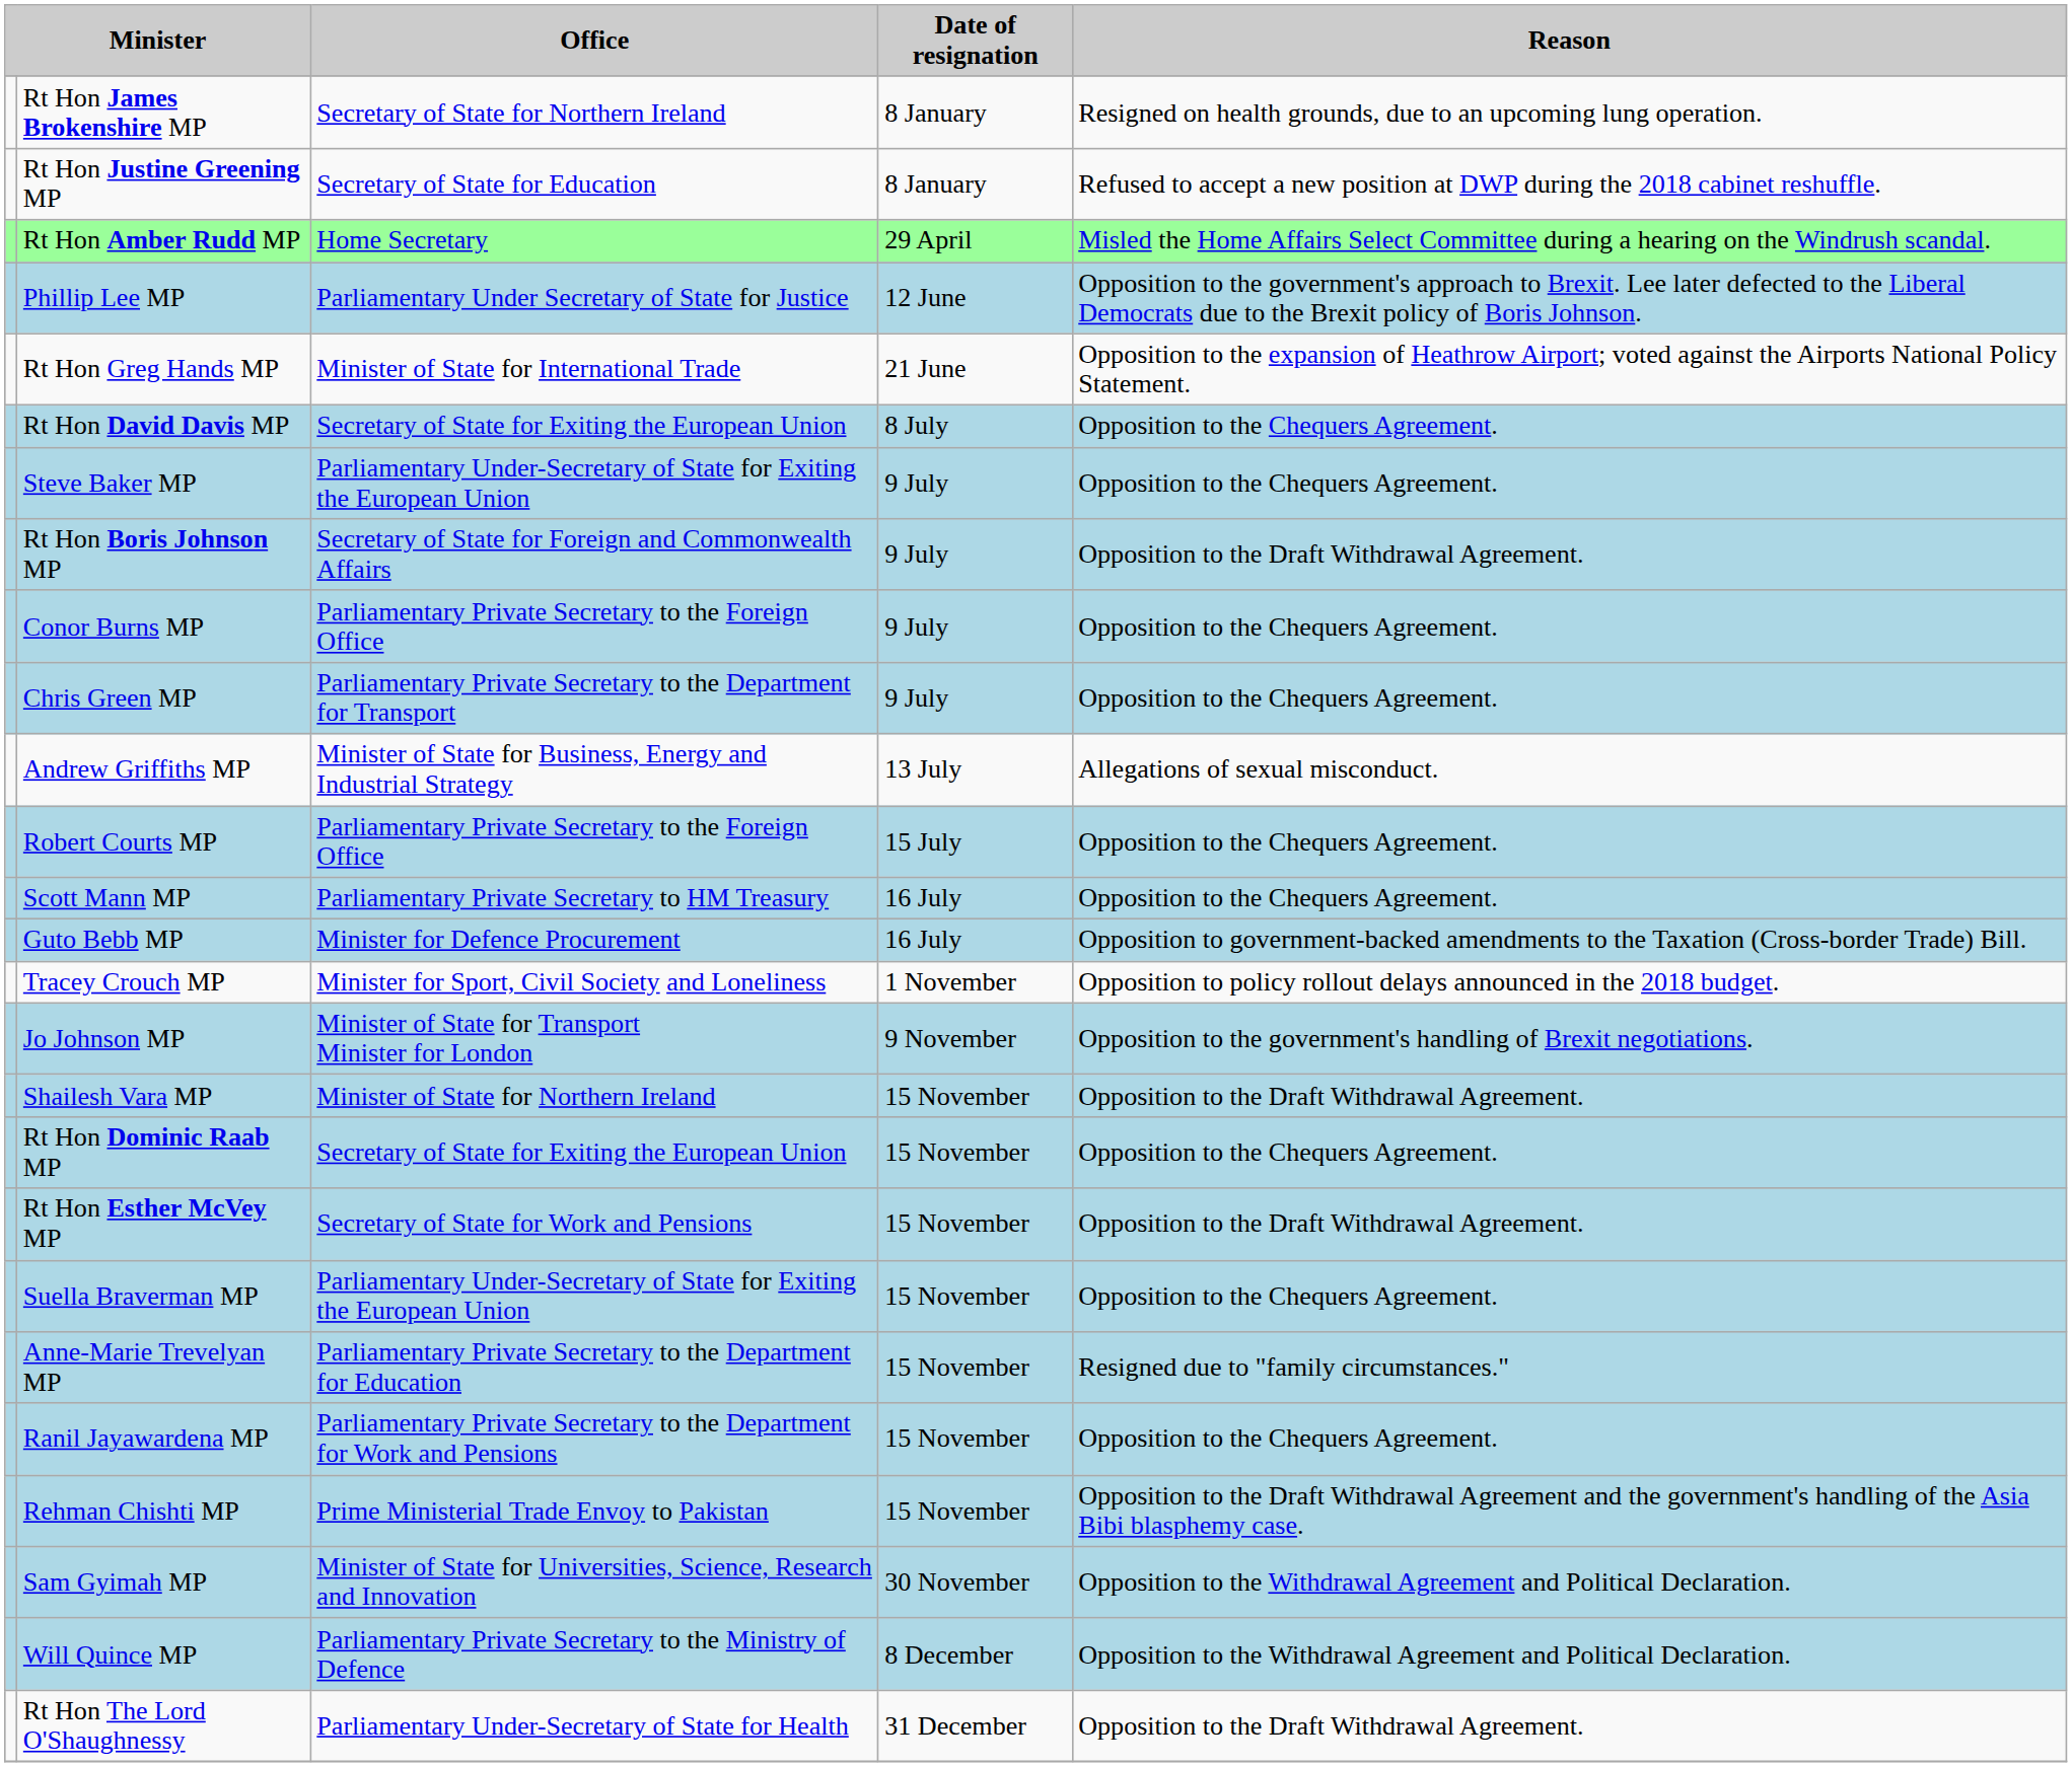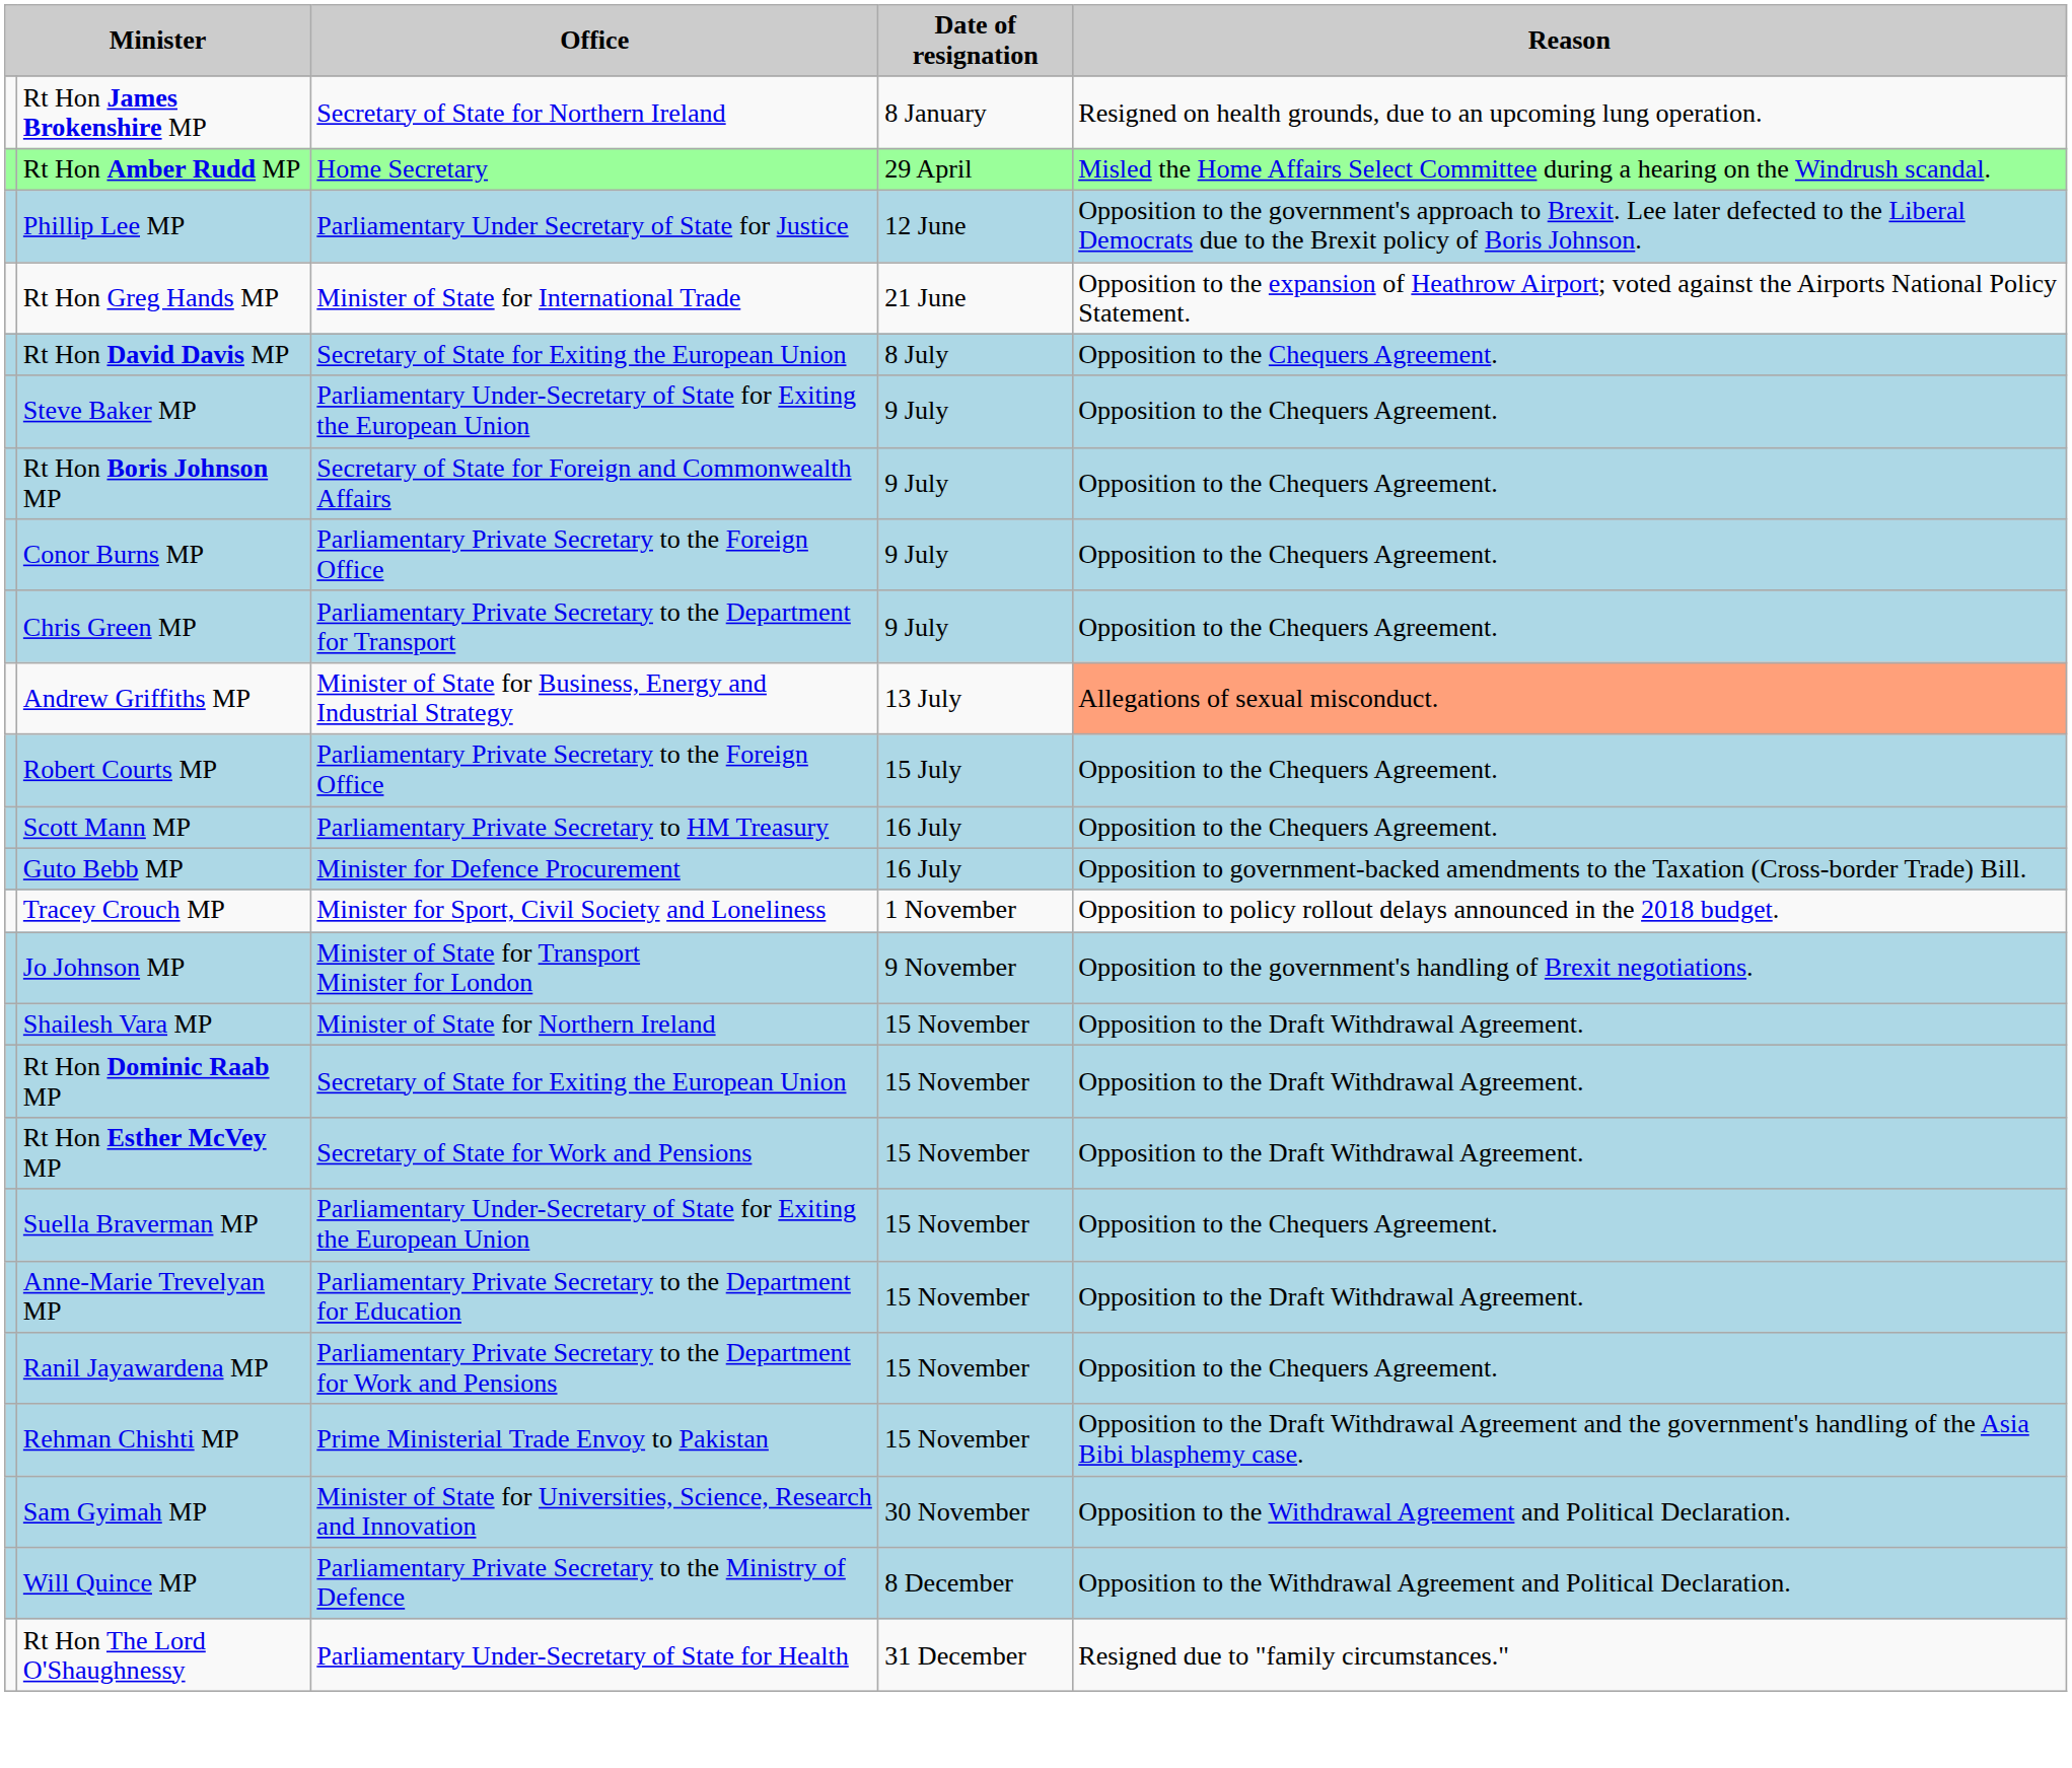 <table class="wikitable">
 <tr>
 <th style="background:#ccc;" colspan=2>Minister<br></th>
 <th style="background:#ccc;">Office</th>
 <th style="background:#ccc;">Date of resignation</th>
 <th style="background:#ccc;">Reason</th>
 </tr>
 <tr>
 <td></td>
 <td>Rt Hon <strong><a href='#'>James Brokenshire</a></strong> MP</td>
 <td><a href='#'>Secretary of State for Northern Ireland</a></td>
 <td>8 January</td>
 <td>Resigned on health grounds, due to an upcoming lung operation.</td>
-</tr>
-<tr>
-<td></td>
-<td>Rt Hon <strong><a href='#'>Justine Greening</a></strong> MP</td>
-<td><a href='#'>Secretary of State for Education</a></td>
-<td>8 January</td>
-<td>Refused to accept a new position at <a href='#'>DWP</a> during the <a href='#'>2018 cabinet reshuffle</a>.</td>
 </tr>
 <tr style="background:#9AFF9A;" colspan="5" |>
 <td></td>
 <td>Rt Hon <strong><a href='#'>Amber Rudd</a></strong> MP</td>
 <td><a href='#'>Home Secretary</a></td>
 <td>29 April</td>
 <td><a href='#'>Misled</a> the <a href='#'>Home Affairs Select Committee</a> during a hearing on the <a href='#'>Windrush scandal</a>.</td>
 </tr>
 <tr style="background:#ADD8E6;" colspan="5" |>
 <td></td>
 <td><a href='#'>Phillip Lee</a> MP</td>
 <td><a href='#'>Parliamentary Under Secretary of State</a> for <a href='#'>Justice</a></td>
 <td>12 June</td>
 <td>Opposition to the government's approach to <a href='#'>Brexit</a>. Lee later defected to the <a href='#'>Liberal Democrats</a> due to the Brexit policy of <a href='#'>Boris Johnson</a>.</td>
 </tr>
 <tr>
 <td></td>
 <td>Rt Hon <a href='#'>Greg Hands</a> MP</td>
 <td><a href='#'>Minister of State</a> for <a href='#'>International Trade</a></td>
 <td>21 June</td>
 <td>Opposition to the <a href='#'>expansion</a> of <a href='#'>Heathrow Airport</a>; voted against the Airports National Policy Statement.</td>
 </tr>
 <tr style="background:#ADD8E6;" colspan="5" |>
 <td></td>
 <td>Rt Hon <strong><a href='#'>David Davis</a></strong> MP</td>
 <td><a href='#'>Secretary of State for Exiting the European Union</a></td>
 <td>8 July</td>
 <td>Opposition to the <a href='#'>Chequers Agreement</a>.</td>
 </tr>
 <tr style="background:#ADD8E6;" colspan="5" |>
 <td></td>
 <td><a href='#'>Steve Baker</a> MP</td>
 <td><a href='#'>Parliamentary Under-Secretary of State</a> for <a href='#'>Exiting the European Union</a></td>
 <td>9 July</td>
 <td>Opposition to the Chequers Agreement.</td>
 </tr>
 <tr style="background:#ADD8E6;" colspan="5" |>
 <td></td>
 <td>Rt Hon <strong><a href='#'>Boris Johnson</a></strong> MP</td>
 <td><a href='#'>Secretary of State for Foreign and Commonwealth Affairs</a></td>
 <td>9 July</td>
-<td>Opposition to the Draft Withdrawal Agreement.</td>
+<td>Opposition to the Chequers Agreement.</td>
 </tr>
 <tr style="background:#ADD8E6;" colspan="5" |>
 <td></td>
 <td><a href='#'>Conor Burns</a> MP</td>
 <td><a href='#'>Parliamentary Private Secretary</a> to the <a href='#'>Foreign Office</a></td>
 <td>9 July</td>
 <td>Opposition to the Chequers Agreement.</td>
 </tr>
 <tr style="background:#ADD8E6;" colspan="5" |>
 <td></td>
 <td><a href='#'>Chris Green</a> MP</td>
 <td><a href='#'>Parliamentary Private Secretary</a> to the <a href='#'>Department for Transport</a></td>
 <td>9 July</td>
 <td>Opposition to the Chequers Agreement.</td>
 </tr>
 <tr>
 <td></td>
 <td><a href='#'>Andrew Griffiths</a> MP</td>
 <td><a href='#'>Minister of State</a> for <a href='#'>Business, Energy and Industrial Strategy</a></td>
 <td>13 July</td>
-<td>Allegations of sexual misconduct.</td>
+<td style="background: lightsalmon;">Allegations of sexual misconduct.</td>
 </tr>
 <tr style="background:#ADD8E6;" colspan="5" |>
 <td></td>
 <td><a href='#'>Robert Courts</a> MP</td>
 <td><a href='#'>Parliamentary Private Secretary</a> to the <a href='#'>Foreign Office</a></td>
 <td>15 July</td>
 <td>Opposition to the Chequers Agreement.</td>
 </tr>
 <tr style="background:#ADD8E6;" colspan="5" |>
 <td></td>
 <td><a href='#'>Scott Mann</a> MP</td>
 <td><a href='#'>Parliamentary Private Secretary</a> to <a href='#'>HM Treasury</a></td>
 <td>16 July</td>
 <td>Opposition to the Chequers Agreement.</td>
 </tr>
 <tr style="background:#ADD8E6;" colspan="5" |>
 <td></td>
 <td><a href='#'>Guto Bebb</a> MP</td>
 <td><a href='#'>Minister for Defence Procurement</a></td>
 <td>16 July</td>
 <td>Opposition to government-backed amendments to the Taxation (Cross-border Trade) Bill.</td>
 </tr>
 <tr>
 <td></td>
 <td><a href='#'>Tracey Crouch</a> MP</td>
 <td><a href='#'>Minister for Sport, Civil Society</a> <a href='#'>and Loneliness</a></td>
 <td>1 November</td>
 <td>Opposition to policy rollout delays announced in the <a href='#'>2018 budget</a>.</td>
 </tr>
 <tr style="background:#ADD8E6;" colspan="5" |>
 <td></td>
 <td><a href='#'>Jo Johnson</a> MP</td>
 <td><a href='#'>Minister of State</a> for <a href='#'>Transport</a><br><a href='#'>Minister for London</a></td>
 <td>9 November</td>
 <td>Opposition to the government's handling of <a href='#'>Brexit negotiations</a>.</td>
 </tr>
 <tr style="background:#ADD8E6;" colspan="5" |>
 <td></td>
 <td><a href='#'>Shailesh Vara</a> MP</td>
 <td><a href='#'>Minister of State</a> for <a href='#'>Northern Ireland</a></td>
 <td>15 November</td>
 <td>Opposition to the Draft Withdrawal Agreement.</td>
 </tr>
 <tr style="background:#ADD8E6;" colspan="5" |>
 <td></td>
 <td>Rt Hon <strong><a href='#'>Dominic Raab</a></strong> MP</td>
 <td><a href='#'>Secretary of State for Exiting the European Union</a></td>
 <td>15 November</td>
-<td>Opposition to the Chequers Agreement.</td>
+<td>Opposition to the Draft Withdrawal Agreement.</td>
 </tr>
 <tr style="background:#ADD8E6;" colspan="5" |>
 <td></td>
 <td>Rt Hon <strong><a href='#'>Esther McVey</a></strong> MP</td>
 <td><a href='#'>Secretary of State for Work and Pensions</a></td>
 <td>15 November</td>
 <td>Opposition to the Draft Withdrawal Agreement.</td>
 </tr>
 <tr style="background:#ADD8E6;" colspan="5" |>
 <td></td>
 <td><a href='#'>Suella Braverman</a> MP</td>
 <td><a href='#'>Parliamentary Under-Secretary of State</a> for <a href='#'>Exiting the European Union</a></td>
 <td>15 November</td>
 <td>Opposition to the Chequers Agreement.</td>
 </tr>
 <tr style="background:#ADD8E6;" colspan="5" |>
 <td></td>
 <td><a href='#'>Anne-Marie Trevelyan</a> MP</td>
 <td><a href='#'>Parliamentary Private Secretary</a> to the <a href='#'>Department for Education</a></td>
 <td>15 November</td>
-<td>Resigned due to "family circumstances."</td>
+<td>Opposition to the Draft Withdrawal Agreement.</td>
 </tr>
 <tr style="background:#ADD8E6;" colspan="5" |>
 <td></td>
 <td><a href='#'>Ranil Jayawardena</a> MP</td>
 <td><a href='#'>Parliamentary Private Secretary</a> to the <a href='#'>Department for Work and Pensions</a></td>
 <td>15 November</td>
 <td>Opposition to the Chequers Agreement.</td>
 </tr>
 <tr style="background:#ADD8E6;" colspan="5" |>
 <td></td>
 <td><a href='#'>Rehman Chishti</a> MP</td>
 <td><a href='#'>Prime Ministerial Trade Envoy</a> to <a href='#'>Pakistan</a></td>
 <td>15 November</td>
 <td>Opposition to the Draft Withdrawal Agreement and the government's handling of the <a href='#'>Asia Bibi blasphemy case</a>.</td>
 </tr>
 <tr style="background:#ADD8E6;" colspan="5" |>
 <td></td>
 <td><a href='#'>Sam Gyimah</a> MP</td>
 <td><a href='#'>Minister of State</a> for <a href='#'>Universities, Science, Research and Innovation</a></td>
 <td>30 November</td>
 <td>Opposition to the <a href='#'>Withdrawal Agreement</a> and Political Declaration.</td>
 </tr>
 <tr style="background:#ADD8E6;" colspan="5" |>
 <td></td>
 <td><a href='#'>Will Quince</a> MP</td>
 <td><a href='#'>Parliamentary Private Secretary</a> to the <a href='#'>Ministry of Defence</a></td>
 <td>8 December</td>
 <td>Opposition to the Withdrawal Agreement and Political Declaration.</td>
 </tr>
 <tr>
 <td></td>
 <td>Rt Hon <a href='#'>The Lord O'Shaughnessy</a></td>
 <td><a href='#'>Parliamentary Under-Secretary of State for Health</a></td>
 <td>31 December</td>
-<td>Opposition to the Draft Withdrawal Agreement.</td>
+<td>Resigned due to "family circumstances."</td>
 </tr>
 <tr>
 </tr>
 </table>
